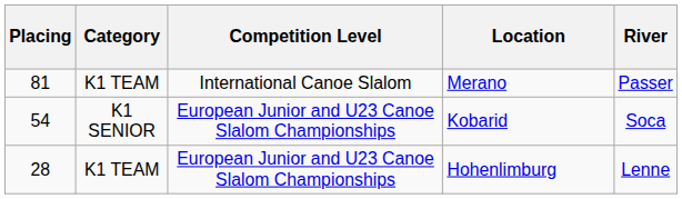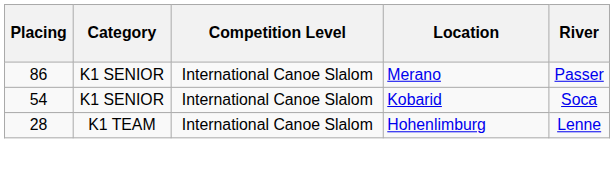 <table class="wikitable" style="font-size:98%;width:600px;text-align:center;">
 <tr>
 <th>Placing</th>
 <th>Category</th>
 <th>Competition Level</th>
 <th><blockquote>Location</blockquote></th>
 <th>River</th>
 </tr>
 <tr>
-<td>81</td>
-<td>K1 TEAM</td>
+<td>86</td>
+<td>K1 SENIOR</td>
 <td>International Canoe Slalom</td>
 <td align="left"> <a href='#'>Merano</a></td>
 <td><a href='#'>Passer</a></td>
 </tr>
 <tr>
 <td>54</td>
 <td>K1 SENIOR</td>
-<td><a href='#'>European Junior and U23 Canoe Slalom Championships</a></td>
+<td>International Canoe Slalom</td>
 <td align="left"> <a href='#'>Kobarid</a></td>
 <td><a href='#'>Soca</a></td>
 </tr>
 <tr>
 <td>28</td>
 <td>K1 TEAM</td>
-<td><a href='#'>European Junior and U23 Canoe Slalom Championships</a></td>
+<td>International Canoe Slalom</td>
 <td align="left"> <a href='#'>Hohenlimburg</a></td>
 <td><a href='#'>Lenne</a></td>
 </tr>
 </table>
